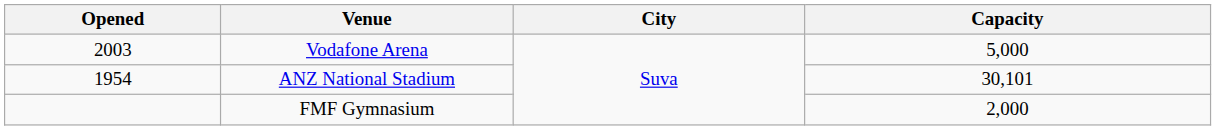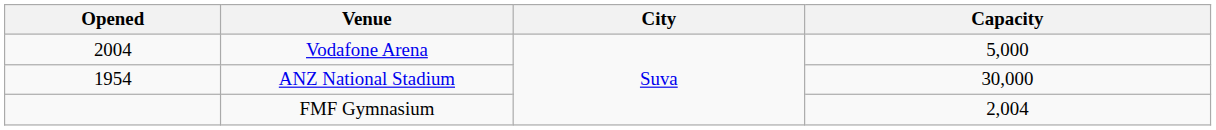 <table class="sortable wikitable" style="text-align:center;">
 <tr>
 <th scope="col" style="width:11em;">Opened</th>
 <th scope="col" style="width:15em;">Venue</th>
 <th scope="col" style="width:15em;">City</th>
 <th scope="col" style="width:21em;">Capacity</th>
 </tr>
 <tr>
-<td>2003</td>
+<td>2004</td>
 <td><a href='#'>Vodafone Arena</a></td>
 <td rowspan="3"><a href='#'>Suva</a></td>
 <td>5,000</td>
 </tr>
 <tr>
 <td>1954</td>
 <td><a href='#'>ANZ National Stadium</a></td>
-<td>30,101</td>
+<td>30,000</td>
 </tr>
 <tr>
 <td></td>
 <td>FMF Gymnasium</td>
-<td>2,000</td>
+<td>2,004</td>
 </tr>
 </table>
